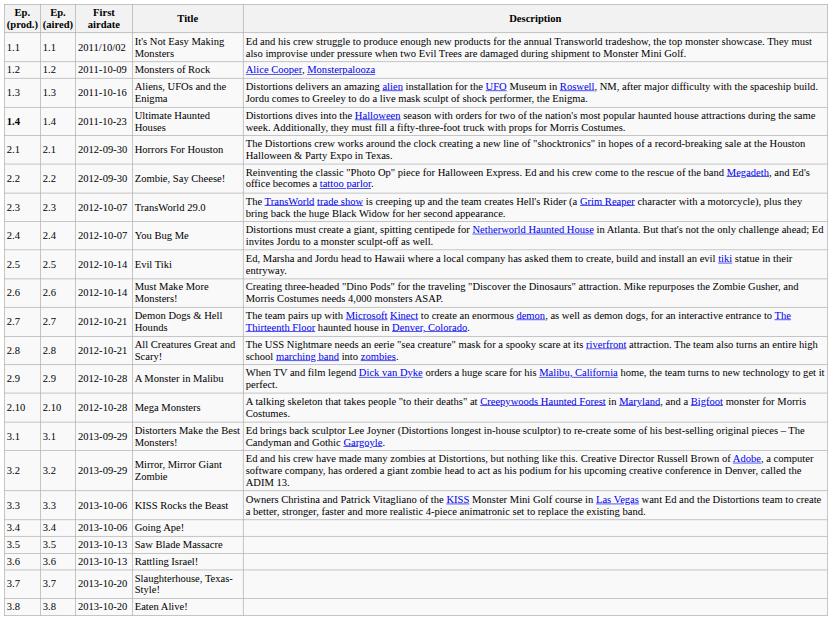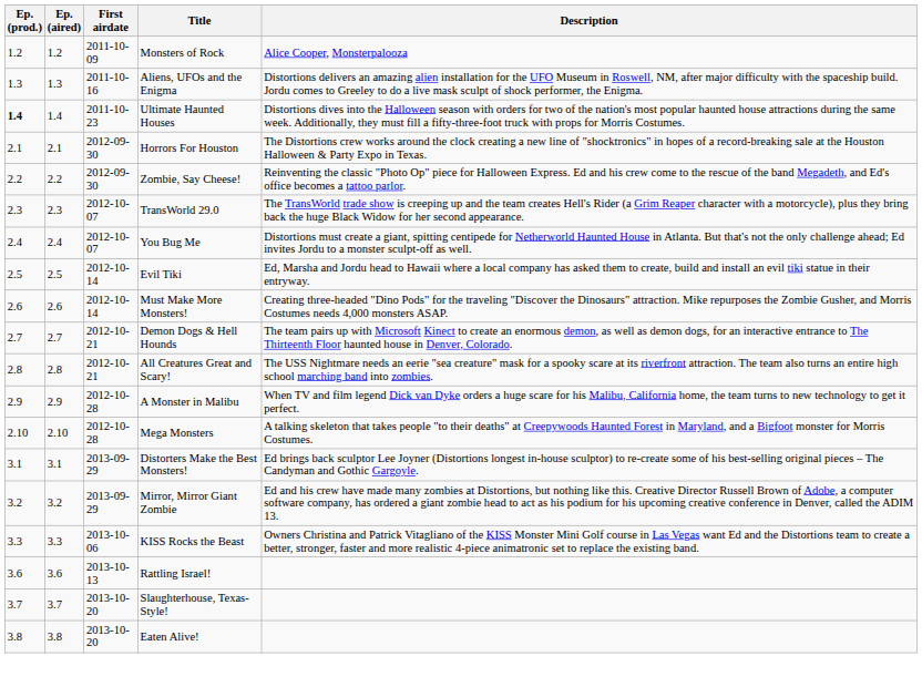 <table class="wikitable">
 <tr>
 <th>Ep.<br>(prod.)</th>
 <th>Ep.<br>(aired)</th>
 <th>First airdate</th>
 <th>Title</th>
 <th>Description</th>
-</tr>
-<tr>
-<td>1.1</td>
-<td>1.1</td>
-<td>2011/10/02</td>
-<td>It's Not Easy Making Monsters</td>
-<td>Ed and his crew struggle to produce enough new products for the annual Transworld tradeshow, the top monster showcase. They must also improvise under pressure when two Evil Trees are damaged during shipment to Monster Mini Golf.</td>
 </tr>
 <tr>
 <td>1.2</td>
 <td>1.2</td>
 <td>2011-10-09</td>
 <td>Monsters of Rock</td>
 <td><a href='#'>Alice Cooper</a>, <a href='#'>Monsterpalooza</a></td>
 </tr>
 <tr>
 <td>1.3</td>
 <td>1.3</td>
 <td>2011-10-16</td>
 <td>Aliens, UFOs and the Enigma</td>
 <td>Distortions delivers an amazing <a href='#'>alien</a> installation for the <a href='#'>UFO</a> Museum in <a href='#'>Roswell</a>, NM, after major difficulty with the spaceship build. Jordu comes to Greeley to do a live mask sculpt of shock performer, the Enigma.</td>
 </tr>
 <tr>
 <td><strong>1.4</strong></td>
 <td>1.4</td>
 <td>2011-10-23</td>
 <td>Ultimate Haunted Houses</td>
 <td>Distortions dives into the <a href='#'>Halloween</a> season with orders for two of the nation's most popular haunted house attractions during the same week. Additionally, they must fill a fifty-three-foot truck with props for Morris Costumes.</td>
 </tr>
 <tr>
 <td>2.1</td>
 <td>2.1</td>
 <td>2012-09-30</td>
 <td>Horrors For Houston</td>
 <td>The Distortions crew works around the clock creating a new line of "shocktronics" in hopes of a record-breaking sale at the Houston Halloween & Party Expo in Texas.</td>
 </tr>
 <tr>
 <td>2.2</td>
 <td>2.2</td>
 <td>2012-09-30</td>
 <td>Zombie, Say Cheese!</td>
 <td>Reinventing the classic "Photo Op" piece for Halloween Express. Ed and his crew come to the rescue of the band <a href='#'>Megadeth</a>, and Ed's office becomes a <a href='#'>tattoo parlor</a>.</td>
 </tr>
 <tr>
 <td>2.3</td>
 <td>2.3</td>
 <td>2012-10-07</td>
 <td>TransWorld 29.0</td>
 <td>The <a href='#'>TransWorld</a> <a href='#'>trade show</a> is creeping up and the team creates Hell's Rider (a <a href='#'>Grim Reaper</a> character with a motorcycle), plus they bring back the huge Black Widow for her second appearance.</td>
 </tr>
 <tr>
 <td>2.4</td>
 <td>2.4</td>
 <td>2012-10-07</td>
 <td>You Bug Me</td>
 <td>Distortions must create a giant, spitting centipede for <a href='#'>Netherworld Haunted House</a> in Atlanta. But that's not the only challenge ahead; Ed invites Jordu to a monster sculpt-off as well.</td>
 </tr>
 <tr>
 <td>2.5</td>
 <td>2.5</td>
 <td>2012-10-14</td>
 <td>Evil Tiki</td>
 <td>Ed, Marsha and Jordu head to Hawaii where a local company has asked them to create, build and install an evil <a href='#'>tiki</a> statue in their entryway.</td>
 </tr>
 <tr>
 <td>2.6</td>
 <td>2.6</td>
 <td>2012-10-14</td>
 <td>Must Make More Monsters!</td>
 <td>Creating three-headed "Dino Pods" for the traveling "Discover the Dinosaurs" attraction.  Mike repurposes the Zombie Gusher, and Morris Costumes needs 4,000 monsters ASAP.</td>
 </tr>
 <tr>
 <td>2.7</td>
 <td>2.7</td>
 <td>2012-10-21</td>
 <td>Demon Dogs & Hell Hounds</td>
 <td>The team pairs up with <a href='#'>Microsoft</a> <a href='#'>Kinect</a> to create an enormous <a href='#'>demon</a>, as well as demon dogs, for an interactive entrance to <a href='#'>The Thirteenth Floor</a> haunted house in <a href='#'>Denver, Colorado</a>.</td>
 </tr>
 <tr>
 <td>2.8</td>
 <td>2.8</td>
 <td>2012-10-21</td>
 <td>All Creatures Great and Scary!</td>
 <td>The USS Nightmare needs an eerie "sea creature" mask for a spooky scare at its <a href='#'>riverfront</a> attraction.  The team also turns an entire high school <a href='#'>marching band</a> into <a href='#'>zombies</a>.</td>
 </tr>
 <tr>
 <td>2.9</td>
 <td>2.9</td>
 <td>2012-10-28</td>
 <td>A Monster in Malibu</td>
 <td>When TV and film legend <a href='#'>Dick van Dyke</a> orders a huge scare for his <a href='#'>Malibu, California</a> home, the team turns to new technology to get it perfect.</td>
 </tr>
 <tr>
 <td>2.10</td>
 <td>2.10</td>
 <td>2012-10-28</td>
 <td>Mega Monsters</td>
 <td>A  talking skeleton that takes people "to their deaths" at <a href='#'>Creepywoods Haunted Forest</a> in <a href='#'>Maryland</a>, and a <a href='#'>Bigfoot</a> monster for Morris Costumes.</td>
 </tr>
 <tr>
 <td>3.1</td>
 <td>3.1</td>
 <td>2013-09-29</td>
 <td>Distorters Make the Best Monsters!</td>
 <td>Ed brings back sculptor Lee Joyner (Distortions longest in-house sculptor) to re-create some of his best-selling original pieces – The Candyman and Gothic <a href='#'>Gargoyle</a>.</td>
 </tr>
 <tr>
 <td>3.2</td>
 <td>3.2</td>
 <td>2013-09-29</td>
 <td>Mirror, Mirror Giant Zombie</td>
 <td>Ed and his crew have made many zombies at Distortions, but nothing like this. Creative Director Russell Brown of <a href='#'>Adobe</a>, a computer software company, has ordered a giant zombie head to act as his podium for his upcoming creative conference in Denver, called the ADIM 13.</td>
 </tr>
 <tr>
 <td>3.3</td>
 <td>3.3</td>
 <td>2013-10-06</td>
 <td>KISS Rocks the Beast</td>
 <td>Owners Christina and Patrick Vitagliano of the <a href='#'>KISS</a> Monster Mini Golf course in <a href='#'>Las Vegas</a> want Ed and the Distortions team to create a better, stronger, faster and more realistic 4-piece animatronic set to replace the existing band.</td>
 </tr>
 <tr>
-<td>3.4</td>
-<td>3.4</td>
-<td>2013-10-06</td>
-<td>Going Ape!</td>
-<td></td>
-</tr>
-<tr>
-<td>3.5</td>
-<td>3.5</td>
-<td>2013-10-13</td>
-<td>Saw Blade Massacre</td>
-<td></td>
-</tr>
-<tr>
 <td>3.6</td>
 <td>3.6</td>
 <td>2013-10-13</td>
 <td>Rattling Israel!</td>
 <td></td>
 </tr>
 <tr>
 <td>3.7</td>
 <td>3.7</td>
 <td>2013-10-20</td>
 <td>Slaughterhouse, Texas-Style!</td>
 <td></td>
 </tr>
 <tr>
 <td>3.8</td>
 <td>3.8</td>
 <td>2013-10-20</td>
 <td>Eaten Alive!</td>
 <td></td>
 </tr>
 </table>
